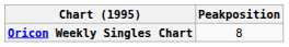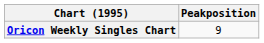 <table class="wikitable plainrowheaders" style="text-align:center;">
 <tr>
 <th>Chart (1995)</th>
 <th>Peakposition</th>
 </tr>
 <tr>
 <th scope="row"><a href='#'>Oricon</a> Weekly Singles Chart</th>
-<td>8</td>
+<td>9</td>
 </tr>
 </table>
